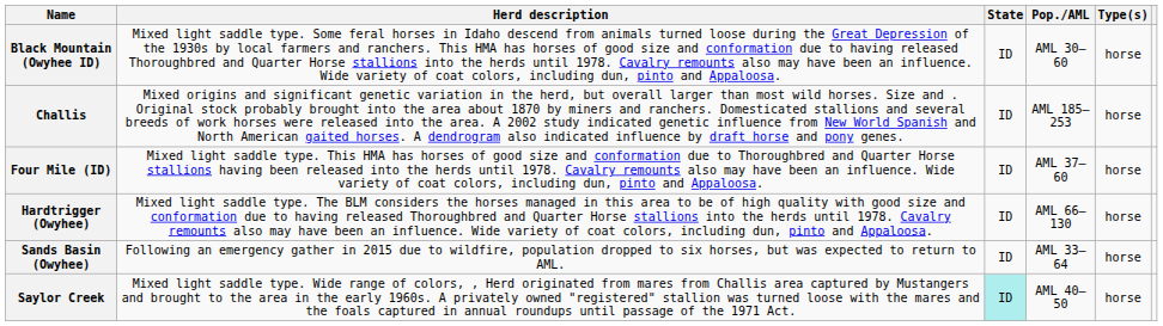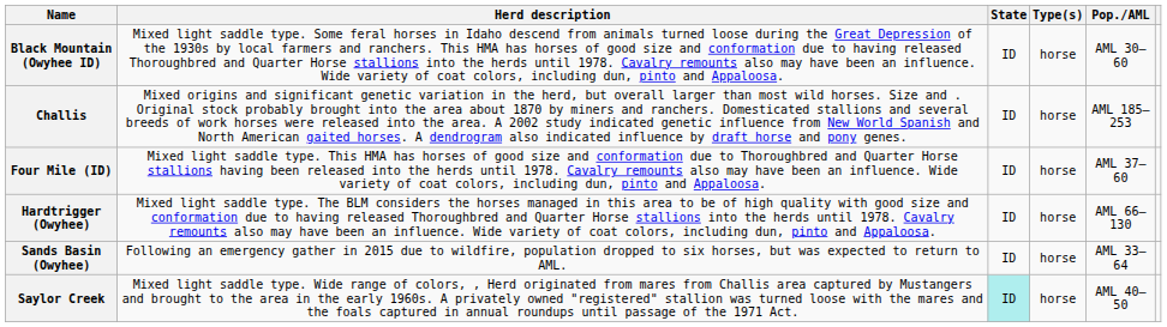 <table class = "wikitable sortable" style="text-align:center;">
 <tr>
 <th scope="col">Name</th>
 <th scope="col" class="unsortable">Herd description</th>
 <th scope="col" class="unsortable">State</th>
+<th scope="col">Type(s)</th>
 <th scope="col">Pop./AML</th>
-<th scope="col">Type(s)</th>
 <th scope="col" class="unsortable"></th>
 </tr>
 <tr>
 <th scope="row">Black Mountain (Owyhee ID)</th>
 <td>Mixed light saddle type. Some feral horses in Idaho descend from animals turned loose during the <a href='#'>Great Depression</a> of the 1930s by local farmers and ranchers. This HMA has horses of good size and <a href='#'>conformation</a> due to having released Thoroughbred and Quarter Horse <a href='#'>stallions</a> into the herds until 1978. <a href='#'>Cavalry remounts</a> also may have been an influence. Wide variety of coat colors, including dun, <a href='#'>pinto</a> and <a href='#'>Appaloosa</a>.</td>
 <td>ID</td>
+<td>horse</td>
 <td>AML 30–60</td>
-<td>horse</td>
 <td></td>
 </tr>
 <tr>
 <th scope="row">Challis</th>
 <td>Mixed origins and significant genetic variation in the herd, but overall larger than most wild horses. Size  and . Original stock probably brought into the area about 1870 by miners and ranchers. Domesticated stallions and several breeds of work horses were released into the area. A 2002 study indicated genetic influence from <a href='#'>New World Spanish</a> and North American <a href='#'>gaited horses</a>. A <a href='#'>dendrogram</a> also indicated influence by <a href='#'>draft horse</a> and <a href='#'>pony</a> genes.</td>
 <td>ID</td>
+<td>horse</td>
 <td>AML 185–253</td>
-<td>horse</td>
 <td><br></td>
 </tr>
 <tr>
 <th scope="row">Four Mile (ID)</th>
 <td>Mixed light saddle type. This HMA has horses of good size and <a href='#'>conformation</a> due to Thoroughbred and Quarter Horse <a href='#'>stallions</a> having been released into the herds until 1978. <a href='#'>Cavalry remounts</a> also may have been an influence. Wide variety of coat colors, including dun, <a href='#'>pinto</a> and <a href='#'>Appaloosa</a>.</td>
 <td>ID</td>
+<td>horse</td>
 <td>AML 37–60</td>
-<td>horse</td>
 <td></td>
 </tr>
 <tr>
 <th scope="row">Hardtrigger (Owyhee)</th>
 <td>Mixed light saddle type. The BLM considers the horses managed in this area to be of high quality with good size and <a href='#'>conformation</a> due to having released Thoroughbred and Quarter Horse <a href='#'>stallions</a> into the herds until 1978. <a href='#'>Cavalry remounts</a> also may have been an influence. Wide variety of coat colors, including dun, <a href='#'>pinto</a> and <a href='#'>Appaloosa</a>.</td>
 <td>ID</td>
+<td>horse</td>
 <td>AML 66–130</td>
-<td>horse</td>
 <td></td>
 </tr>
 <tr>
 <th scope="row">Sands Basin  (Owyhee)</th>
 <td>Following an emergency gather in 2015 due to wildfire, population dropped to six horses, but was expected to return to AML.</td>
 <td>ID</td>
+<td>horse</td>
 <td>AML 33–64</td>
-<td>horse</td>
 <td><br></td>
 </tr>
 <tr>
 <th scope="row">Saylor Creek</th>
 <td>Mixed light saddle type. Wide range of colors, ,  Herd originated from mares from Challis area captured by Mustangers and brought to the area in the early 1960s.  A privately owned "registered" stallion was turned loose with the mares and the foals captured in annual roundups until passage of the 1971 Act.</td>
 <td style="background: paleturquoise;">ID</td>
+<td>horse</td>
 <td>AML 40–50</td>
-<td>horse</td>
 <td><br></td>
 </tr>
 </table>
